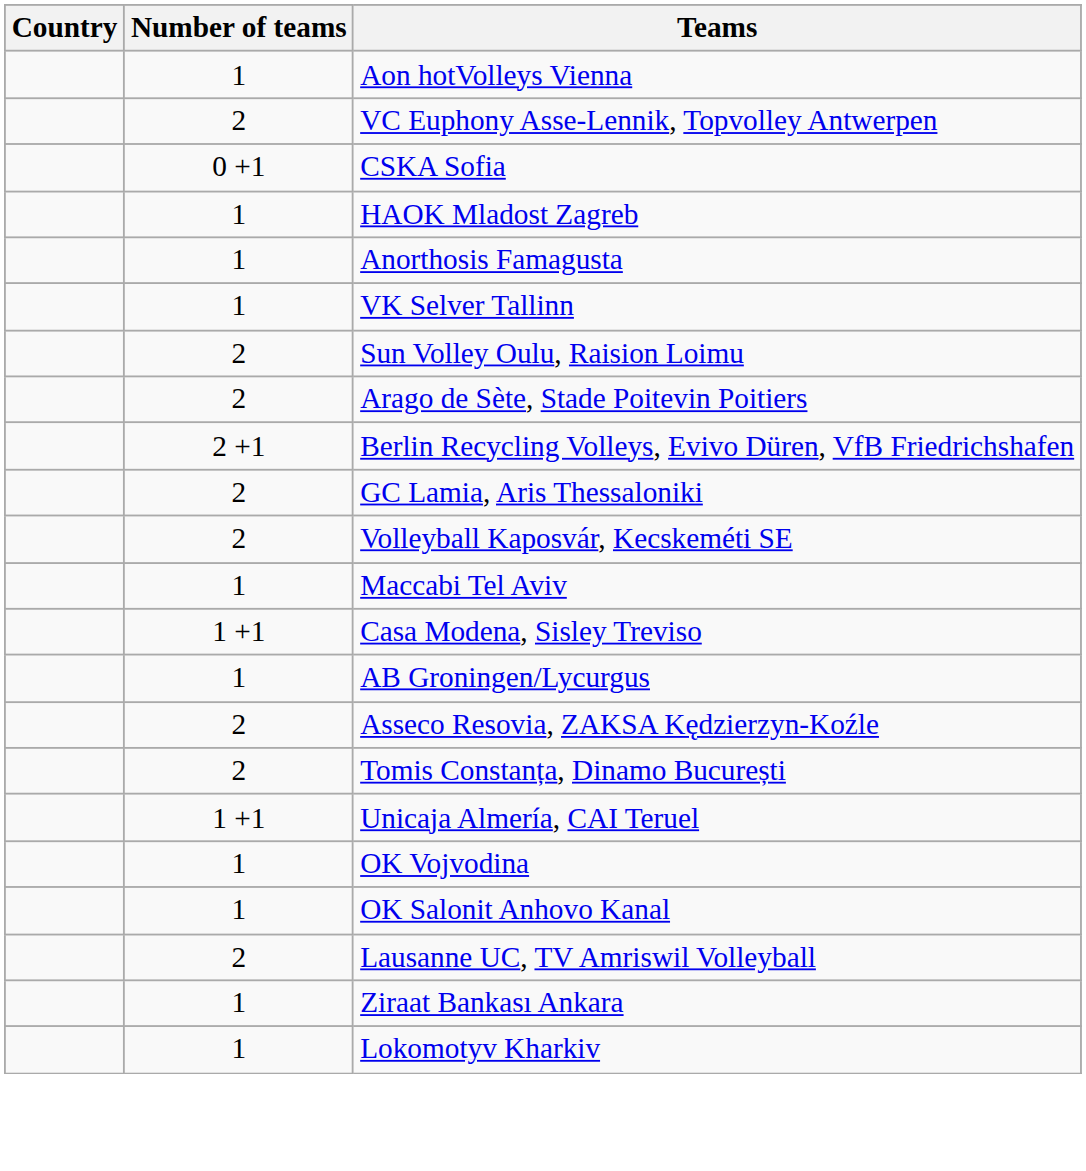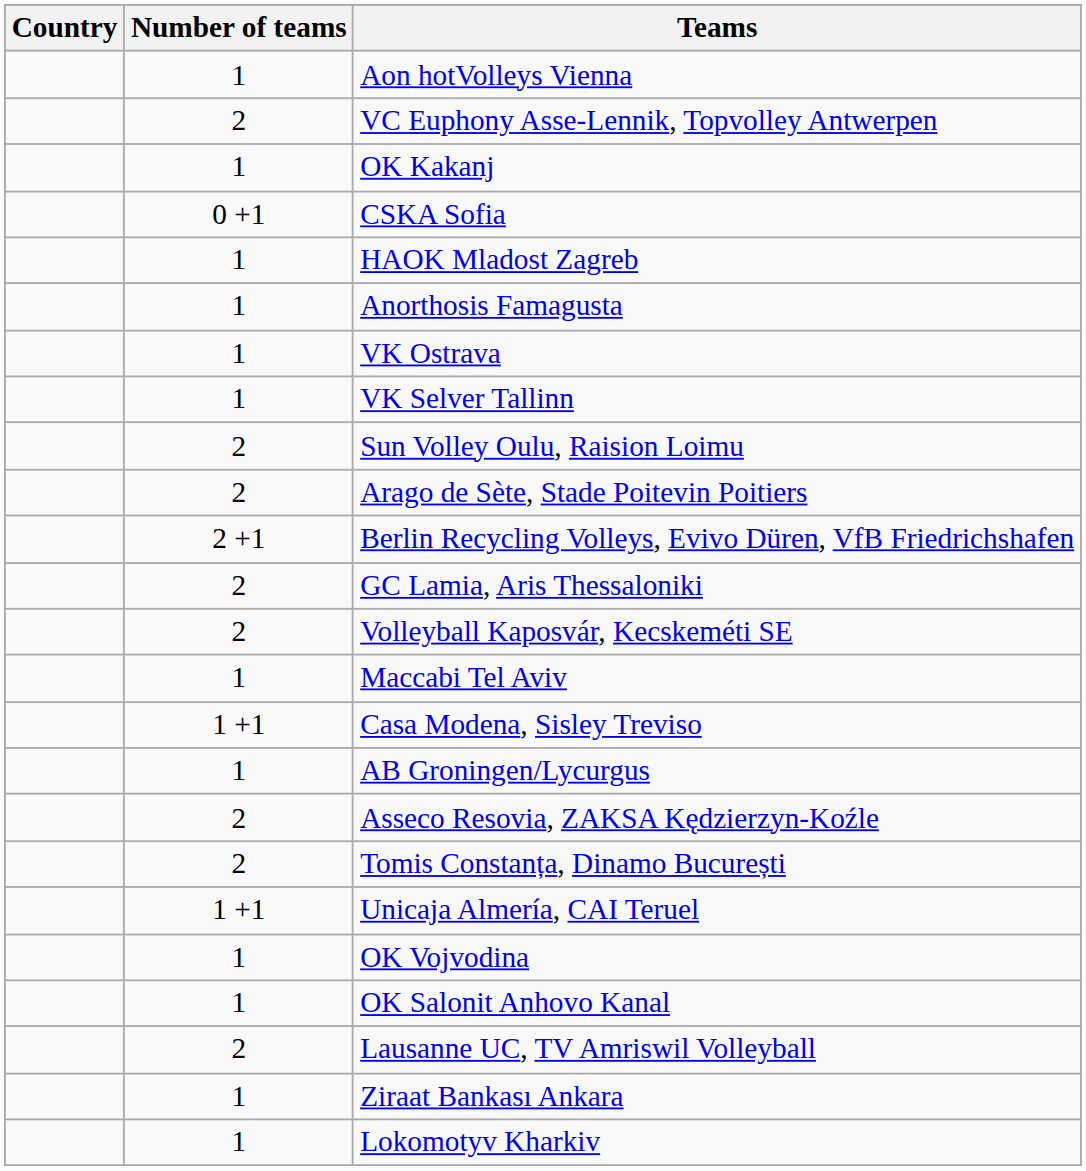 <table class="wikitable sortable" style="text-align:left">
 <tr>
 <th>Country</th>
 <th>Number of teams</th>
 <th>Teams</th>
 </tr>
 <tr>
 <td></td>
 <td align="center">1</td>
 <td><a href='#'>Aon hotVolleys Vienna</a></td>
 </tr>
 <tr>
 <td></td>
 <td align="center">2</td>
 <td><a href='#'>VC Euphony Asse-Lennik</a>, <a href='#'>Topvolley Antwerpen</a></td>
 </tr>
 <tr>
 <td></td>
+<td align="center">1</td>
+<td><a href='#'>OK Kakanj</a></td>
+</tr>
+<tr>
+<td></td>
 <td align="center">0 +1</td>
 <td><a href='#'>CSKA Sofia</a></td>
 </tr>
 <tr>
 <td></td>
 <td align="center">1</td>
 <td><a href='#'>HAOK Mladost Zagreb</a></td>
 </tr>
 <tr>
 <td></td>
 <td align="center">1</td>
 <td><a href='#'>Anorthosis Famagusta</a></td>
+</tr>
+<tr>
+<td></td>
+<td align="center">1</td>
+<td><a href='#'>VK Ostrava</a></td>
 </tr>
 <tr>
 <td></td>
 <td align="center">1</td>
 <td><a href='#'>VK Selver Tallinn</a></td>
 </tr>
 <tr>
 <td></td>
 <td align="center">2</td>
 <td><a href='#'>Sun Volley Oulu</a>, <a href='#'>Raision Loimu</a></td>
 </tr>
 <tr>
 <td></td>
 <td align="center">2</td>
 <td><a href='#'>Arago de Sète</a>, <a href='#'>Stade Poitevin Poitiers</a></td>
 </tr>
 <tr>
 <td></td>
 <td align="center">2 +1</td>
 <td><a href='#'>Berlin Recycling Volleys</a>, <a href='#'>Evivo Düren</a>, <a href='#'>VfB Friedrichshafen</a></td>
 </tr>
 <tr>
 <td></td>
 <td align="center">2</td>
 <td><a href='#'>GC Lamia</a>, <a href='#'>Aris Thessaloniki</a></td>
 </tr>
 <tr>
 <td></td>
 <td align="center">2</td>
 <td><a href='#'>Volleyball Kaposvár</a>, <a href='#'>Kecskeméti SE</a></td>
 </tr>
 <tr>
 <td></td>
 <td align="center">1</td>
 <td><a href='#'>Maccabi Tel Aviv</a></td>
 </tr>
 <tr>
 <td></td>
 <td align="center">1 +1</td>
 <td><a href='#'>Casa Modena</a>, <a href='#'>Sisley Treviso</a></td>
 </tr>
 <tr>
 <td></td>
 <td align="center">1</td>
 <td><a href='#'>AB Groningen/Lycurgus</a></td>
 </tr>
 <tr>
 <td></td>
 <td align="center">2</td>
 <td><a href='#'>Asseco Resovia</a>, <a href='#'>ZAKSA Kędzierzyn-Koźle</a></td>
 </tr>
 <tr>
 <td></td>
 <td align="center">2</td>
 <td><a href='#'>Tomis Constanța</a>, <a href='#'>Dinamo București</a></td>
 </tr>
 <tr>
 <td></td>
 <td align="center">1 +1</td>
 <td><a href='#'>Unicaja Almería</a>, <a href='#'>CAI Teruel</a></td>
 </tr>
 <tr>
 <td></td>
 <td align="center">1</td>
 <td><a href='#'>OK Vojvodina</a></td>
 </tr>
 <tr>
 <td></td>
 <td align="center">1</td>
 <td><a href='#'>OK Salonit Anhovo Kanal</a></td>
 </tr>
 <tr>
 <td></td>
 <td align="center">2</td>
 <td><a href='#'>Lausanne UC</a>, <a href='#'>TV Amriswil Volleyball</a></td>
 </tr>
 <tr>
 <td></td>
 <td align="center">1</td>
 <td><a href='#'>Ziraat Bankası Ankara</a></td>
 </tr>
 <tr>
 <td></td>
 <td align="center">1</td>
 <td><a href='#'>Lokomotyv Kharkiv</a></td>
 </tr>
 </table>
